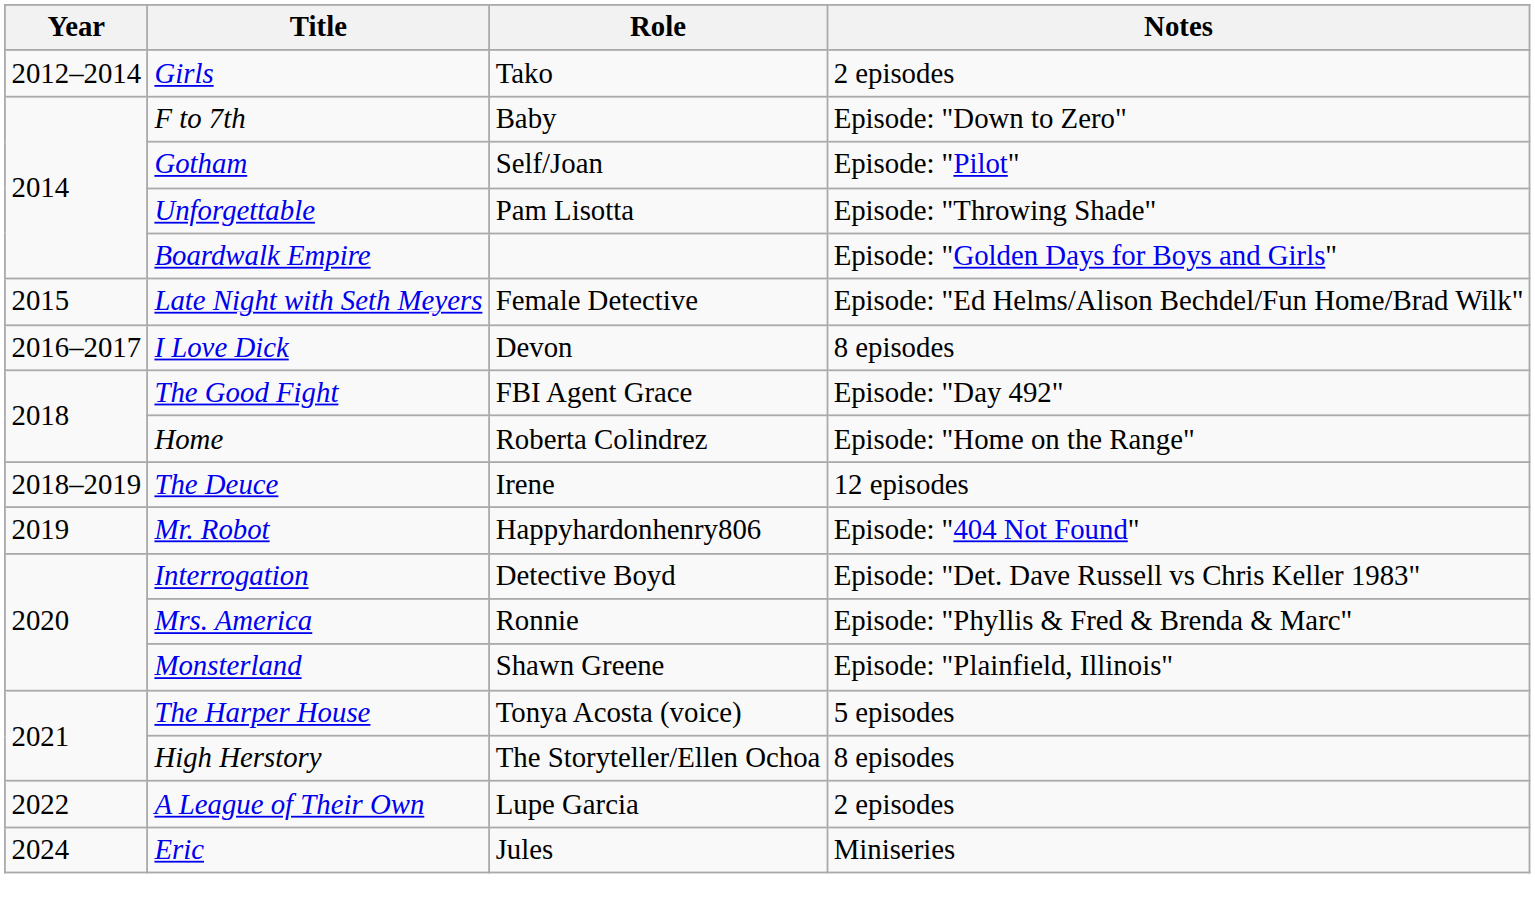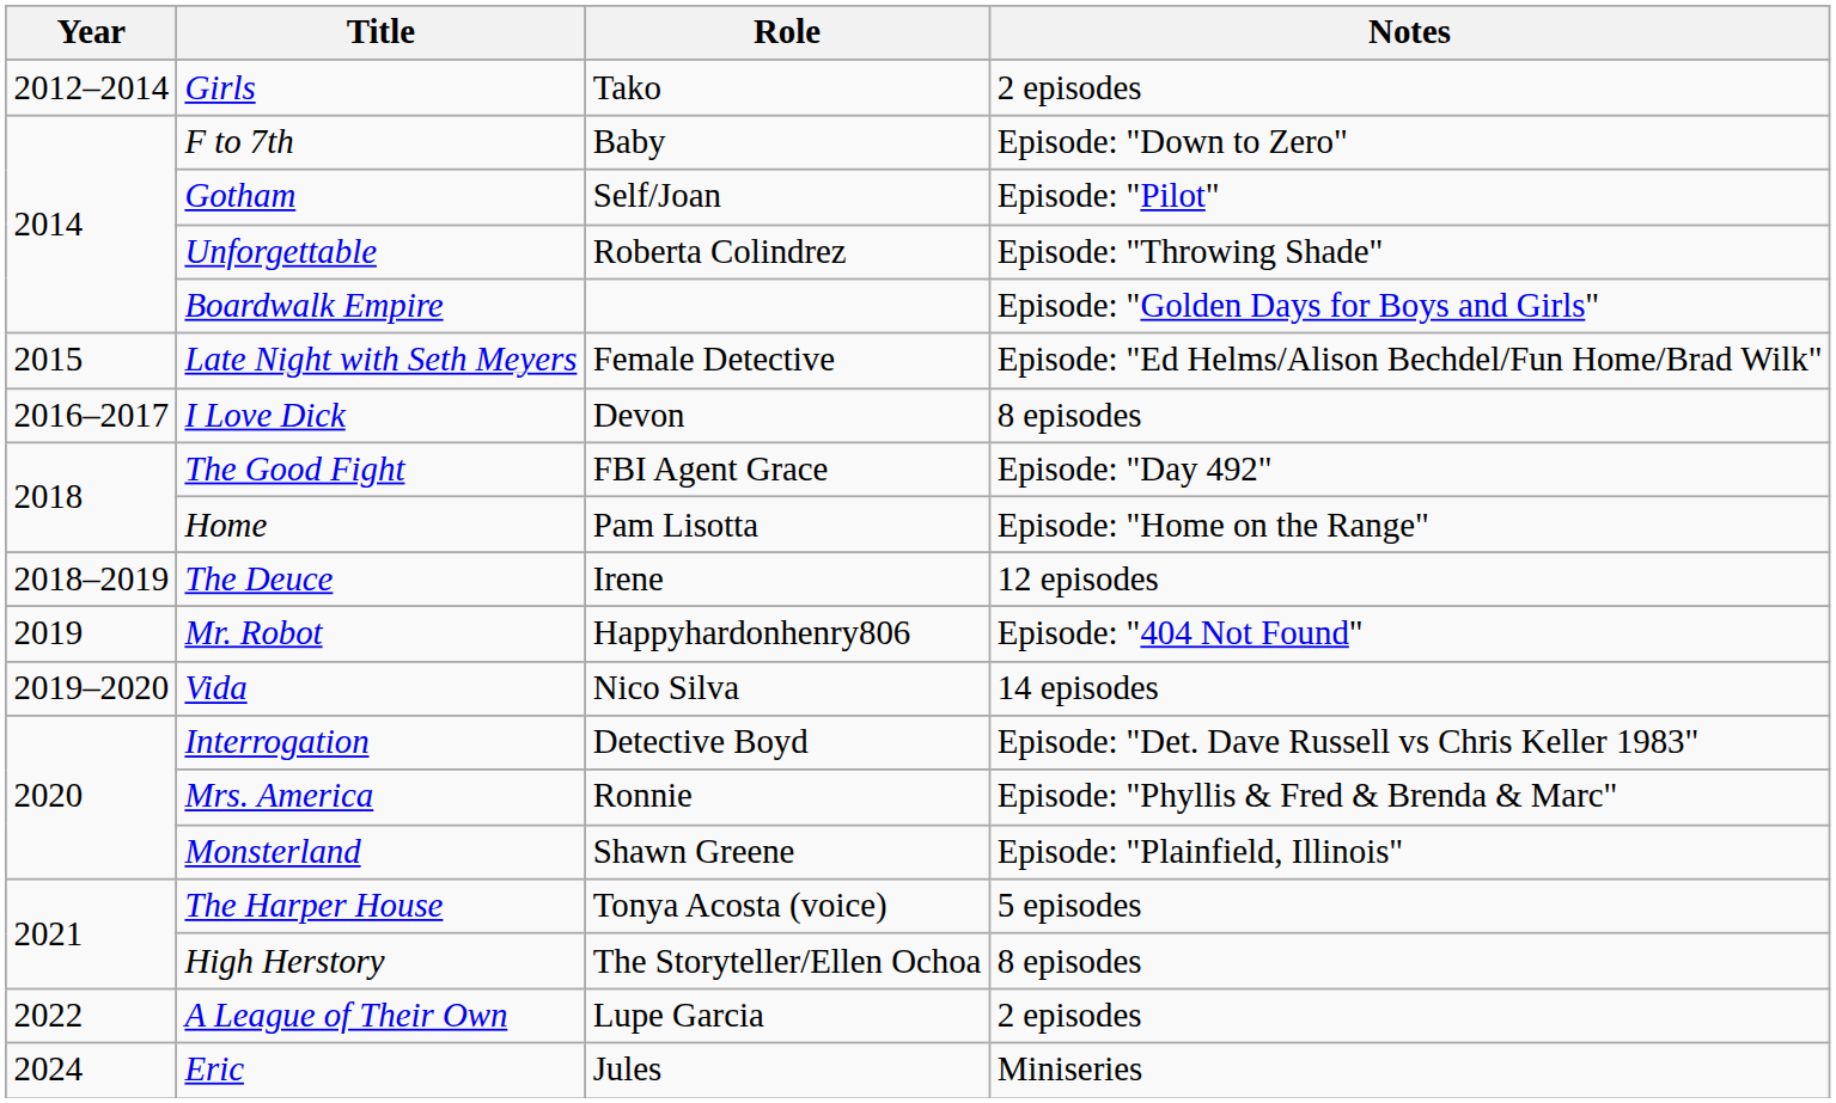 <table class="wikitable sortable">
 <tr>
 <th scope="col">Year</th>
 <th scope="col">Title</th>
 <th scope="col">Role</th>
 <th scope="col" class="unsortable">Notes</th>
 </tr>
 <tr>
 <td>2012–2014</td>
 <td><em><a href='#'>Girls</a></em></td>
 <td>Tako</td>
 <td>2 episodes</td>
 </tr>
 <tr>
 <td rowspan="4">2014</td>
 <td><em>F to 7th</em></td>
 <td>Baby</td>
 <td>Episode: "Down to Zero"</td>
 </tr>
 <tr>
 <td><em><a href='#'>Gotham</a></em></td>
 <td>Self/Joan</td>
 <td>Episode: "<a href='#'>Pilot</a>"</td>
 </tr>
 <tr>
 <td><em><a href='#'>Unforgettable</a></em></td>
-<td>Pam Lisotta</td>
+<td>Roberta Colindrez</td>
 <td>Episode: "Throwing Shade"</td>
 </tr>
 <tr>
 <td><em><a href='#'>Boardwalk Empire</a></em></td>
 <td></td>
 <td>Episode: "<a href='#'>Golden Days for Boys and Girls</a>"</td>
 </tr>
 <tr>
 <td>2015</td>
 <td><em><a href='#'>Late Night with Seth Meyers</a></em></td>
 <td>Female Detective</td>
 <td>Episode: "Ed Helms/Alison Bechdel/Fun Home/Brad Wilk"</td>
 </tr>
 <tr>
 <td>2016–2017</td>
 <td><em><a href='#'>I Love Dick</a></em></td>
 <td>Devon</td>
 <td>8 episodes</td>
 </tr>
 <tr>
 <td rowspan="2">2018</td>
 <td><em><a href='#'>The Good Fight</a></em></td>
 <td>FBI Agent Grace</td>
 <td>Episode: "Day 492"</td>
 </tr>
 <tr>
 <td><em>Home</em></td>
-<td>Roberta Colindrez</td>
+<td>Pam Lisotta</td>
 <td>Episode: "Home on the Range"</td>
 </tr>
 <tr>
 <td>2018–2019</td>
 <td><em><a href='#'>The Deuce</a></em></td>
 <td>Irene</td>
 <td>12 episodes</td>
 </tr>
 <tr>
 <td>2019</td>
 <td><em><a href='#'>Mr. Robot</a></em></td>
 <td>Happyhardonhenry806</td>
 <td>Episode: "<a href='#'>404 Not Found</a>"</td>
+</tr>
+<tr>
+<td>2019–2020</td>
+<td><em><a href='#'>Vida</a></em></td>
+<td>Nico Silva</td>
+<td>14 episodes</td>
 </tr>
 <tr>
 <td rowspan="3">2020</td>
 <td><em><a href='#'>Interrogation</a></em></td>
 <td>Detective Boyd</td>
 <td>Episode: "Det. Dave Russell vs Chris Keller 1983"</td>
 </tr>
 <tr>
 <td><em><a href='#'>Mrs. America</a></em></td>
 <td>Ronnie</td>
 <td>Episode: "Phyllis & Fred & Brenda & Marc"</td>
 </tr>
 <tr>
 <td><em><a href='#'>Monsterland</a></em></td>
 <td>Shawn Greene</td>
 <td>Episode: "Plainfield, Illinois"</td>
 </tr>
 <tr>
 <td rowspan="2">2021</td>
 <td><em><a href='#'>The Harper House</a></em></td>
 <td>Tonya Acosta (voice)</td>
 <td>5 episodes</td>
 </tr>
 <tr>
 <td><em>High Herstory</em></td>
 <td>The Storyteller/Ellen Ochoa</td>
 <td>8 episodes</td>
 </tr>
 <tr>
 <td>2022</td>
 <td><em><a href='#'>A League of Their Own</a></em></td>
 <td>Lupe Garcia</td>
 <td>2 episodes</td>
 </tr>
 <tr>
 <td>2024</td>
 <td><em><a href='#'>Eric</a></em></td>
 <td>Jules</td>
 <td>Miniseries</td>
 </tr>
 </table>
